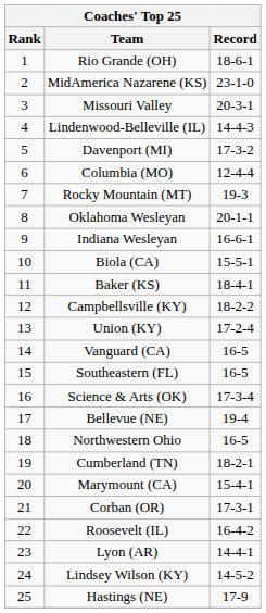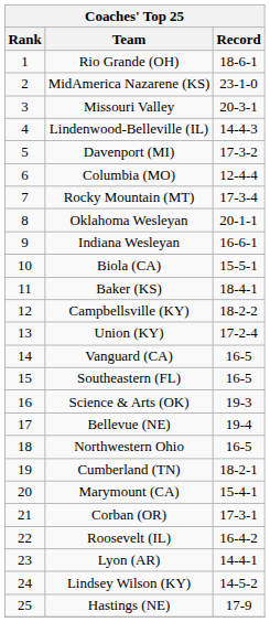 <table class="wikitable" style="text-align:center;">
 <tr>
 <th colspan=3><strong>Coaches' Top 25</strong></th>
 </tr>
 <tr>
 <th><strong>Rank</strong></th>
 <th><strong>Team</strong></th>
 <th><strong>Record</strong></th>
 </tr>
 <tr>
 <td>1</td>
 <td>Rio Grande (OH)</td>
 <td>18-6-1</td>
 </tr>
 <tr>
 <td>2</td>
 <td>MidAmerica Nazarene (KS)</td>
 <td>23-1-0</td>
 </tr>
 <tr>
 <td>3</td>
 <td>Missouri Valley</td>
 <td>20-3-1</td>
 </tr>
 <tr>
 <td>4</td>
 <td>Lindenwood-Belleville (IL)</td>
 <td>14-4-3</td>
 </tr>
 <tr>
 <td>5</td>
 <td>Davenport (MI)</td>
 <td>17-3-2</td>
 </tr>
 <tr>
 <td>6</td>
 <td>Columbia (MO)</td>
 <td>12-4-4</td>
 </tr>
 <tr>
 <td>7</td>
 <td>Rocky Mountain (MT)</td>
-<td>19-3</td>
+<td>17-3-4</td>
 </tr>
 <tr>
 <td>8</td>
 <td>Oklahoma Wesleyan</td>
 <td>20-1-1</td>
 </tr>
 <tr>
 <td>9</td>
 <td>Indiana Wesleyan</td>
 <td>16-6-1</td>
 </tr>
 <tr>
 <td>10</td>
 <td>Biola (CA)</td>
 <td>15-5-1</td>
 </tr>
 <tr>
 <td>11</td>
 <td>Baker (KS)</td>
 <td>18-4-1</td>
 </tr>
 <tr>
 <td>12</td>
 <td>Campbellsville (KY)</td>
 <td>18-2-2</td>
 </tr>
 <tr>
 <td>13</td>
 <td>Union (KY)</td>
 <td>17-2-4</td>
 </tr>
 <tr>
 <td>14</td>
 <td>Vanguard (CA)</td>
 <td>16-5</td>
 </tr>
 <tr>
 <td>15</td>
 <td>Southeastern (FL)</td>
 <td>16-5</td>
 </tr>
 <tr>
 <td>16</td>
 <td>Science & Arts (OK)</td>
-<td>17-3-4</td>
+<td>19-3</td>
 </tr>
 <tr>
 <td>17</td>
 <td>Bellevue (NE)</td>
 <td>19-4</td>
 </tr>
 <tr>
 <td>18</td>
 <td>Northwestern Ohio</td>
 <td>16-5</td>
 </tr>
 <tr>
 <td>19</td>
 <td>Cumberland (TN)</td>
 <td>18-2-1</td>
 </tr>
 <tr>
 <td>20</td>
 <td>Marymount (CA)</td>
 <td>15-4-1</td>
 </tr>
 <tr>
 <td>21</td>
 <td>Corban (OR)</td>
 <td>17-3-1</td>
 </tr>
 <tr>
 <td>22</td>
 <td>Roosevelt (IL)</td>
 <td>16-4-2</td>
 </tr>
 <tr>
 <td>23</td>
 <td>Lyon (AR)</td>
 <td>14-4-1</td>
 </tr>
 <tr>
 <td>24</td>
 <td>Lindsey Wilson (KY)</td>
 <td>14-5-2</td>
 </tr>
 <tr>
 <td>25</td>
 <td>Hastings (NE)</td>
 <td>17-9</td>
 </tr>
 <tr>
 </tr>
 </table>
